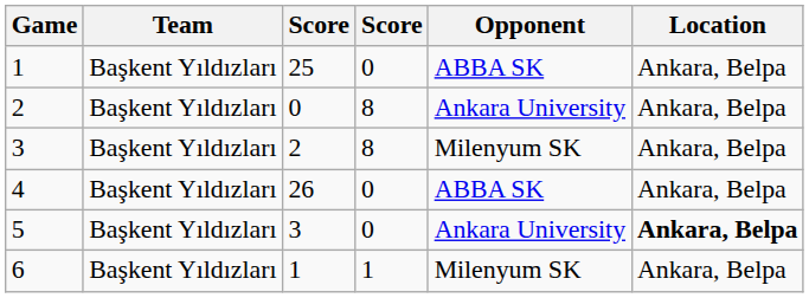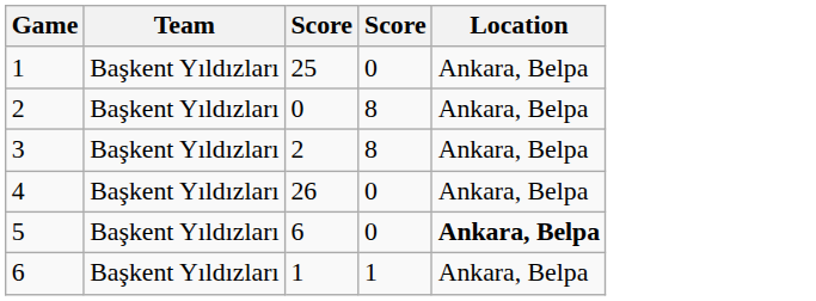 <table class="wikitable">
 <tr>
 <th>Game</th>
 <th>Team</th>
 <th>Score</th>
 <th>Score</th>
-<th>Opponent</th>
 <th>Location</th>
 </tr>
 <tr>
 <td>1</td>
 <td>Başkent Yıldızları</td>
 <td>25</td>
 <td>0</td>
-<td><a href='#'>ABBA SK</a></td>
 <td>Ankara, Belpa</td>
 </tr>
 <tr>
 <td>2</td>
 <td>Başkent Yıldızları</td>
 <td>0</td>
 <td>8</td>
-<td><a href='#'>Ankara University</a></td>
 <td>Ankara, Belpa</td>
 </tr>
 <tr>
 <td>3</td>
 <td>Başkent Yıldızları</td>
 <td>2</td>
 <td>8</td>
-<td>Milenyum SK</td>
 <td>Ankara, Belpa</td>
 </tr>
 <tr>
 <td>4</td>
 <td>Başkent Yıldızları</td>
 <td>26</td>
 <td>0</td>
-<td><a href='#'>ABBA SK</a></td>
 <td>Ankara, Belpa</td>
 </tr>
 <tr>
 <td>5</td>
 <td>Başkent Yıldızları</td>
-<td>3</td>
+<td>6</td>
 <td>0</td>
-<td><a href='#'>Ankara University</a></td>
 <td><strong>Ankara, Belpa</strong></td>
 </tr>
 <tr>
 <td>6</td>
 <td>Başkent Yıldızları</td>
 <td>1</td>
 <td>1</td>
-<td>Milenyum SK</td>
 <td>Ankara, Belpa</td>
 </tr>
 </table>
